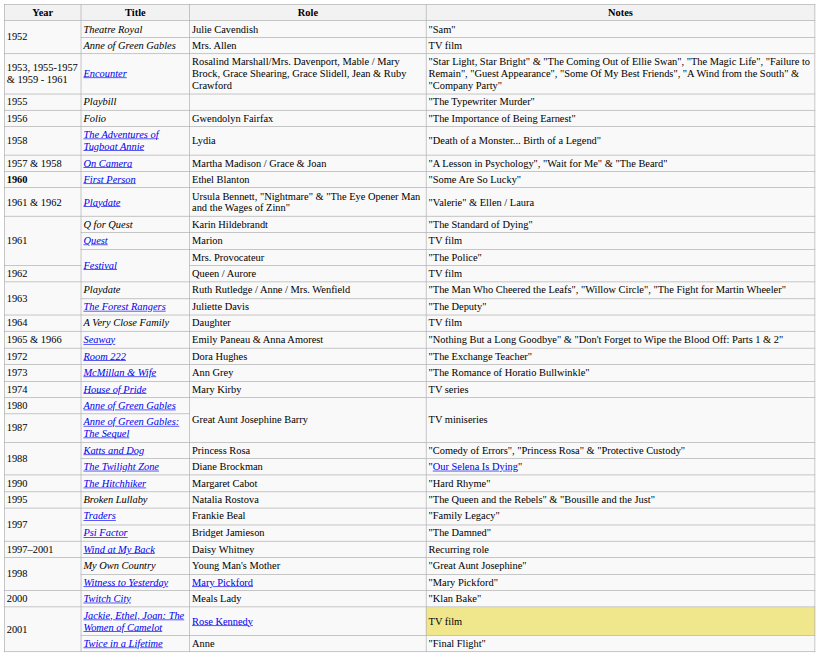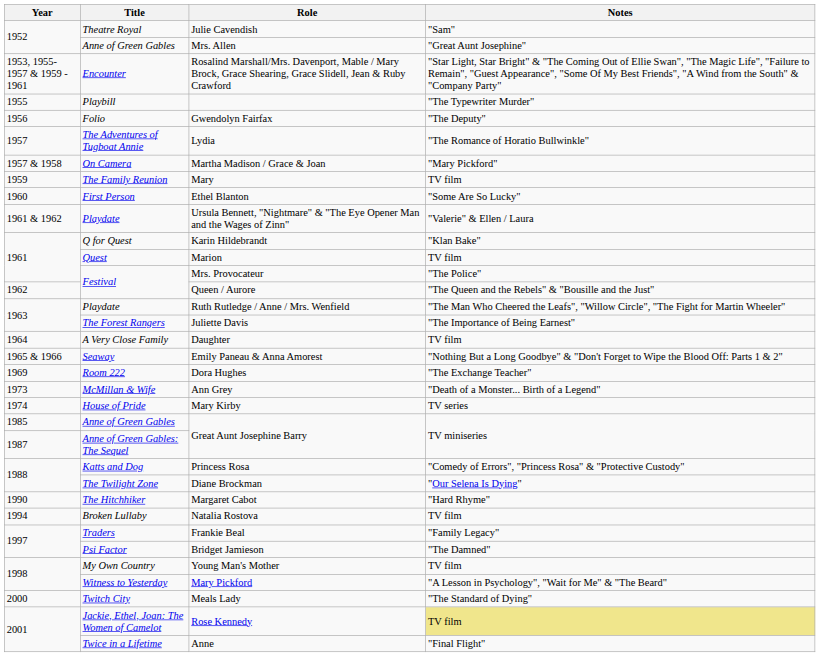 <table class="wikitable sortable">
 <tr>
 <th>Year</th>
 <th>Title</th>
 <th>Role</th>
 <th class="unsortable">Notes</th>
 </tr>
 <tr>
 <td rowspan=2>1952</td>
 <td><em>Theatre Royal</em></td>
 <td>Julie Cavendish</td>
 <td>"Sam"</td>
 </tr>
 <tr>
 <td><em>Anne of Green Gables</em></td>
 <td>Mrs. Allen</td>
-<td>TV film</td>
+<td>"Great Aunt Josephine"</td>
 </tr>
 <tr>
 <td>1953, 1955-1957 & 1959 - 1961</td>
 <td><em><a href='#'>Encounter</a></em></td>
 <td>Rosalind Marshall/Mrs. Davenport, Mable / Mary Brock, Grace Shearing, Grace Slidell, Jean & Ruby Crawford</td>
 <td>"Star Light, Star Bright" & "The Coming Out of Ellie Swan", "The Magic Life", "Failure to Remain", "Guest Appearance", "Some Of My Best Friends", "A Wind from the South" & "Company Party"</td>
 </tr>
 <tr>
 <td>1955</td>
 <td><em>Playbill</em></td>
 <td></td>
 <td>"The Typewriter Murder"</td>
 </tr>
 <tr>
 <td>1956</td>
 <td><em>Folio</em></td>
 <td>Gwendolyn Fairfax</td>
-<td>"The Importance of Being Earnest"</td>
+<td>"The Deputy"</td>
 </tr>
 <tr>
-<td>1958</td>
+<td>1957</td>
 <td data-sort-value="Adventures of Tugboat Annie, The"><em><a href='#'>The Adventures of Tugboat Annie</a></em></td>
 <td>Lydia</td>
-<td>"Death of a Monster... Birth of a Legend"</td>
+<td>"The Romance of Horatio Bullwinkle"</td>
 </tr>
 <tr>
 <td>1957 & 1958</td>
 <td><em><a href='#'>On Camera</a></em></td>
 <td>Martha Madison / Grace & Joan</td>
-<td>"A Lesson in Psychology", "Wait for Me" & "The Beard"</td>
+<td>"Mary Pickford"</td>
 </tr>
 <tr>
-<td><strong>1960</strong></td>
+<td>1959</td>
+<td data-sort-value="Family Reunion, The"><em><a href='#'>The Family Reunion</a></em></td>
+<td>Mary</td>
+<td>TV film</td>
+</tr>
+<tr>
+<td>1960</td>
 <td><em><a href='#'>First Person</a></em></td>
 <td>Ethel Blanton</td>
 <td>"Some Are So Lucky"</td>
 </tr>
 <tr>
 <td>1961 & 1962</td>
 <td><em><a href='#'>Playdate</a></em></td>
 <td>Ursula Bennett, "Nightmare" & "The Eye Opener Man and the Wages of Zinn"</td>
 <td>"Valerie" & Ellen / Laura</td>
 </tr>
 <tr>
 <td rowspan=3>1961</td>
 <td><em>Q for Quest</em></td>
 <td>Karin Hildebrandt</td>
-<td>"The Standard of Dying"</td>
+<td>"Klan Bake"</td>
 </tr>
 <tr>
 <td><em><a href='#'>Quest</a></em></td>
 <td>Marion</td>
 <td>TV film</td>
 </tr>
 <tr>
 <td rowspan=2><em><a href='#'>Festival</a></em></td>
 <td>Mrs. Provocateur</td>
 <td>"The Police"</td>
 </tr>
 <tr>
 <td>1962</td>
 <td>Queen / Aurore</td>
-<td>TV film</td>
+<td>"The Queen and the Rebels" & "Bousille and the Just"</td>
 </tr>
 <tr>
 <td rowspan=2>1963</td>
 <td><em>Playdate</em></td>
 <td>Ruth Rutledge / Anne / Mrs. Wenfield</td>
 <td>"The Man Who Cheered the Leafs", "Willow Circle", "The Fight for Martin Wheeler"</td>
 </tr>
 <tr>
 <td data-sort-value="Forest Rangers, The"><em><a href='#'>The Forest Rangers</a></em></td>
 <td>Juliette Davis</td>
-<td>"The Deputy"</td>
+<td>"The Importance of Being Earnest"</td>
 </tr>
 <tr>
 <td>1964</td>
 <td data-sort-value="Very Close Family, A"><em>A Very Close Family</em></td>
 <td>Daughter</td>
 <td>TV film</td>
 </tr>
 <tr>
 <td>1965 & 1966</td>
 <td><em><a href='#'>Seaway</a></em></td>
 <td>Emily Paneau & Anna Amorest</td>
 <td>"Nothing But a Long Goodbye" & "Don't Forget to Wipe the Blood Off: Parts 1 & 2"</td>
 </tr>
 <tr>
-<td>1972</td>
+<td>1969</td>
 <td><em><a href='#'>Room 222</a></em></td>
 <td>Dora Hughes</td>
 <td>"The Exchange Teacher"</td>
 </tr>
 <tr>
 <td>1973</td>
 <td><em><a href='#'>McMillan & Wife</a></em></td>
 <td>Ann Grey</td>
-<td>"The Romance of Horatio Bullwinkle"</td>
+<td>"Death of a Monster... Birth of a Legend"</td>
 </tr>
 <tr>
 <td>1974</td>
 <td><em><a href='#'>House of Pride</a></em></td>
 <td>Mary Kirby</td>
 <td>TV series</td>
 </tr>
 <tr>
-<td>1980</td>
+<td>1985</td>
 <td><em><a href='#'>Anne of Green Gables</a></em></td>
 <td rowspan=2>Great Aunt Josephine Barry</td>
 <td rowspan=2>TV miniseries</td>
 </tr>
 <tr>
 <td>1987</td>
 <td><em><a href='#'>Anne of Green Gables: The Sequel</a></em></td>
 </tr>
 <tr>
 <td rowspan=2>1988</td>
 <td><em><a href='#'>Katts and Dog</a></em></td>
 <td>Princess Rosa</td>
 <td>"Comedy of Errors", "Princess Rosa" & "Protective Custody"</td>
 </tr>
 <tr>
 <td data-sort-value="Twilight Zone, The"><em><a href='#'>The Twilight Zone</a></em></td>
 <td>Diane Brockman</td>
 <td>"<a href='#'>Our Selena Is Dying</a>"</td>
 </tr>
 <tr>
 <td>1990</td>
 <td data-sort-value="Hitchhiker, The"><em><a href='#'>The Hitchhiker</a></em></td>
 <td>Margaret Cabot</td>
 <td>"Hard Rhyme"</td>
 </tr>
 <tr>
-<td>1995</td>
+<td>1994</td>
 <td><em>Broken Lullaby</em></td>
 <td>Natalia Rostova</td>
-<td>"The Queen and the Rebels" & "Bousille and the Just"</td>
+<td>TV film</td>
 </tr>
 <tr>
 <td rowspan=2>1997</td>
 <td><em><a href='#'>Traders</a></em></td>
 <td>Frankie Beal</td>
 <td>"Family Legacy"</td>
 </tr>
 <tr>
 <td><em><a href='#'>Psi Factor</a></em></td>
 <td>Bridget Jamieson</td>
 <td>"The Damned"</td>
 </tr>
 <tr>
-<td>1997–2001</td>
-<td><em><a href='#'>Wind at My Back</a></em></td>
-<td>Daisy Whitney</td>
-<td>Recurring role</td>
-</tr>
-<tr>
 <td rowspan=2>1998</td>
 <td><em>My Own Country</em></td>
 <td>Young Man's Mother</td>
-<td>"Great Aunt Josephine"</td>
+<td>TV film</td>
 </tr>
 <tr>
 <td><em><a href='#'>Witness to Yesterday</a></em></td>
 <td><a href='#'>Mary Pickford</a></td>
-<td>"Mary Pickford"</td>
+<td>"A Lesson in Psychology", "Wait for Me" & "The Beard"</td>
 </tr>
 <tr>
 <td>2000</td>
 <td><em><a href='#'>Twitch City</a></em></td>
 <td>Meals Lady</td>
-<td>"Klan Bake"</td>
+<td>"The Standard of Dying"</td>
 </tr>
 <tr>
 <td rowspan=2>2001</td>
 <td><em><a href='#'>Jackie, Ethel, Joan: The Women of Camelot</a></em></td>
 <td><a href='#'>Rose Kennedy</a></td>
 <td style="background: khaki;">TV film</td>
 </tr>
 <tr>
 <td><em><a href='#'>Twice in a Lifetime</a></em></td>
 <td>Anne</td>
 <td>"Final Flight"</td>
 </tr>
 </table>
